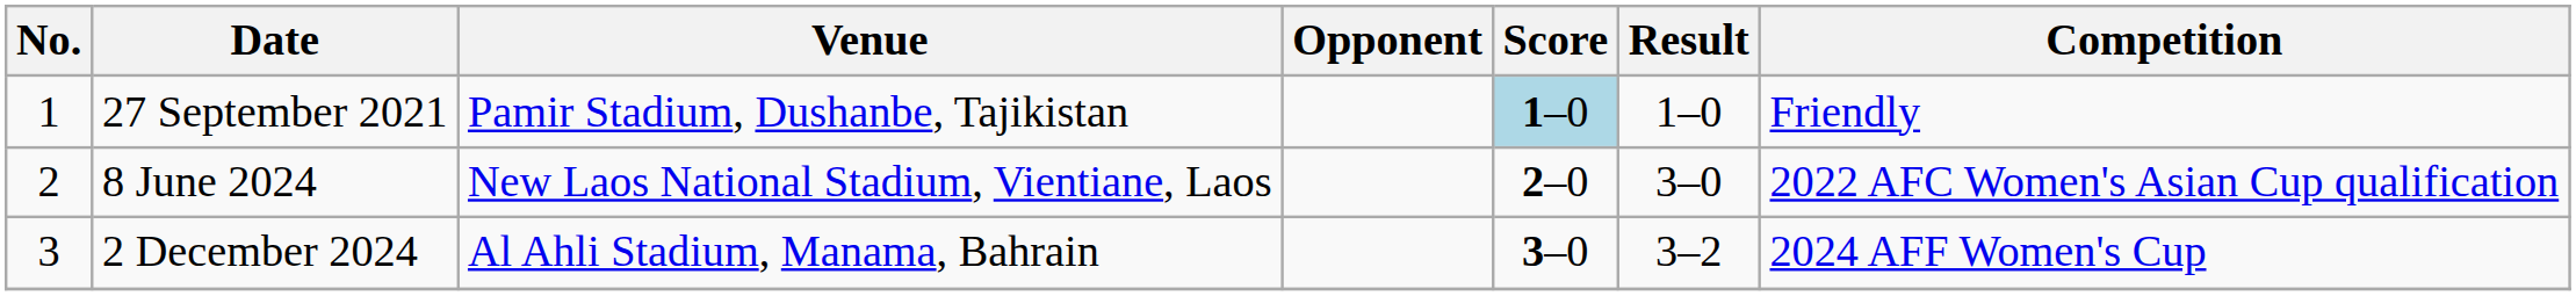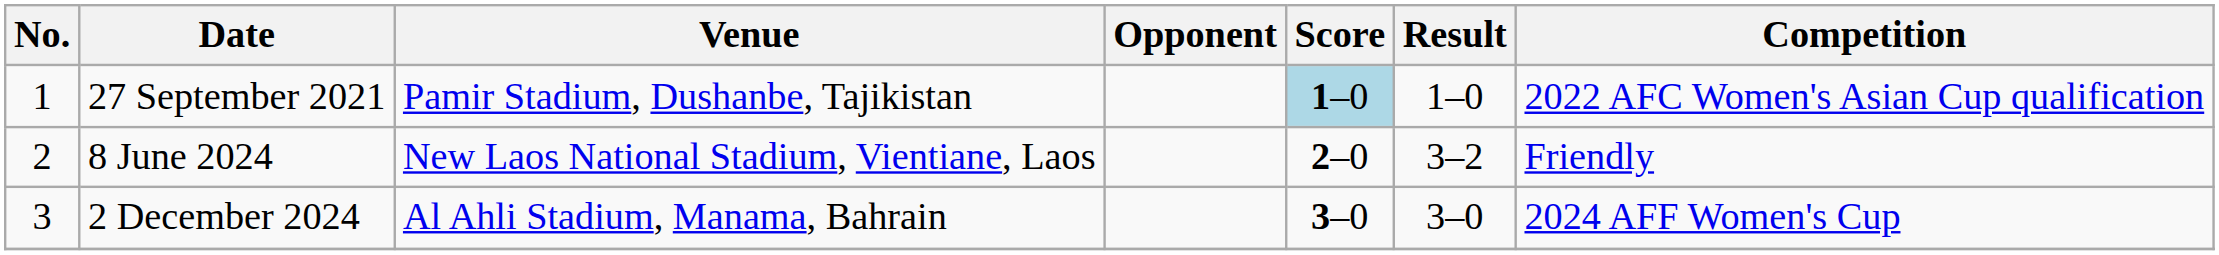 <table class="wikitable sortable">
 <tr>
 <th scope="col">No.</th>
 <th scope="col">Date</th>
 <th scope="col">Venue</th>
 <th scope="col">Opponent</th>
 <th scope="col">Score</th>
 <th scope="col">Result</th>
 <th scope="col">Competition</th>
 </tr>
 <tr>
 <td align=center>1</td>
 <td>27 September 2021</td>
 <td><a href='#'>Pamir Stadium</a>, <a href='#'>Dushanbe</a>, Tajikistan</td>
 <td></td>
 <td align=center style="background: lightblue;"><strong>1</strong>–0</td>
 <td align=center>1–0</td>
-<td><a href='#'>Friendly</a></td>
+<td><a href='#'>2022 AFC Women's Asian Cup qualification</a></td>
 </tr>
 <tr>
 <td align=center>2</td>
 <td>8 June 2024</td>
 <td><a href='#'>New Laos National Stadium</a>, <a href='#'>Vientiane</a>, Laos</td>
 <td></td>
 <td align=center><strong>2</strong>–0</td>
-<td align=center>3–0</td>
-<td><a href='#'>2022 AFC Women's Asian Cup qualification</a></td>
+<td align=center>3–2</td>
+<td><a href='#'>Friendly</a></td>
 </tr>
 <tr>
 <td align=center>3</td>
 <td>2 December 2024</td>
 <td><a href='#'>Al Ahli Stadium</a>, <a href='#'>Manama</a>, Bahrain</td>
 <td></td>
 <td align=center><strong>3</strong>–0</td>
-<td align=center>3–2</td>
+<td align=center>3–0</td>
 <td><a href='#'>2024 AFF Women's Cup</a></td>
 </tr>
 <tr>
 </tr>
 </table>
